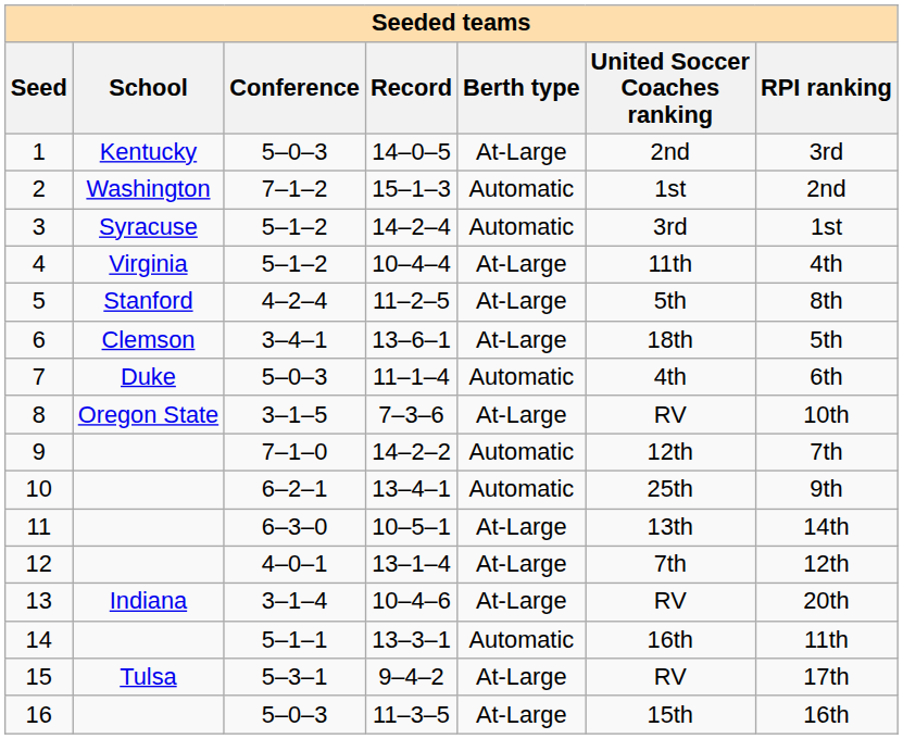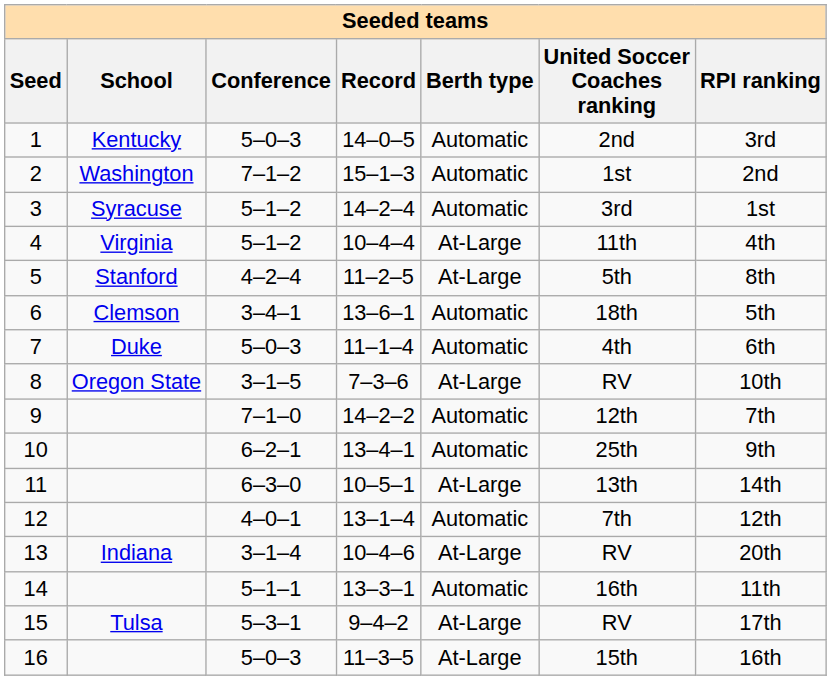 <table class="wikitable" style="text-align: center;">
 <tr>
 <th colspan="7" style="background:#ffdead;">Seeded teams</th>
 </tr>
 <tr>
 <th>Seed</th>
 <th>School</th>
 <th>Conference</th>
 <th>Record</th>
 <th>Berth type</th>
 <th>United Soccer<br>Coaches<br>ranking</th>
 <th>RPI ranking</th>
 </tr>
 <tr>
 <td>1</td>
 <td><a href='#'>Kentucky</a></td>
 <td>5–0–3</td>
 <td>14–0–5</td>
-<td>At-Large</td>
+<td>Automatic</td>
 <td>2nd</td>
 <td>3rd</td>
 </tr>
 <tr>
 <td>2</td>
 <td><a href='#'>Washington</a></td>
 <td>7–1–2</td>
 <td>15–1–3</td>
 <td>Automatic</td>
 <td>1st</td>
 <td>2nd</td>
 </tr>
 <tr>
 <td>3</td>
 <td><a href='#'>Syracuse</a></td>
 <td>5–1–2</td>
 <td>14–2–4</td>
 <td>Automatic</td>
 <td>3rd</td>
 <td>1st</td>
 </tr>
 <tr>
 <td>4</td>
 <td><a href='#'>Virginia</a></td>
 <td>5–1–2</td>
 <td>10–4–4</td>
 <td>At-Large</td>
 <td>11th</td>
 <td>4th</td>
 </tr>
 <tr>
 <td>5</td>
 <td><a href='#'>Stanford</a></td>
 <td>4–2–4</td>
 <td>11–2–5</td>
 <td>At-Large</td>
 <td>5th</td>
 <td>8th</td>
 </tr>
 <tr>
 <td>6</td>
 <td><a href='#'>Clemson</a></td>
 <td>3–4–1</td>
 <td>13–6–1</td>
-<td>At-Large</td>
+<td>Automatic</td>
 <td>18th</td>
 <td>5th</td>
 </tr>
 <tr>
 <td>7</td>
 <td><a href='#'>Duke</a></td>
 <td>5–0–3</td>
 <td>11–1–4</td>
 <td>Automatic</td>
 <td>4th</td>
 <td>6th</td>
 </tr>
 <tr>
 <td>8</td>
 <td><a href='#'>Oregon State</a></td>
 <td>3–1–5</td>
 <td>7–3–6</td>
 <td>At-Large</td>
 <td>RV</td>
 <td>10th</td>
 </tr>
 <tr>
 <td>9</td>
 <td></td>
 <td>7–1–0</td>
 <td>14–2–2</td>
 <td>Automatic</td>
 <td>12th</td>
 <td>7th</td>
 </tr>
 <tr>
 <td>10</td>
 <td></td>
 <td>6–2–1</td>
 <td>13–4–1</td>
 <td>Automatic</td>
 <td>25th</td>
 <td>9th</td>
 </tr>
 <tr>
 <td>11</td>
 <td></td>
 <td>6–3–0</td>
 <td>10–5–1</td>
 <td>At-Large</td>
 <td>13th</td>
 <td>14th</td>
 </tr>
 <tr>
 <td>12</td>
 <td></td>
 <td>4–0–1</td>
 <td>13–1–4</td>
-<td>At-Large</td>
+<td>Automatic</td>
 <td>7th</td>
 <td>12th</td>
 </tr>
 <tr>
 <td>13</td>
 <td><a href='#'>Indiana</a></td>
 <td>3–1–4</td>
 <td>10–4–6</td>
 <td>At-Large</td>
 <td>RV</td>
 <td>20th</td>
 </tr>
 <tr>
 <td>14</td>
 <td></td>
 <td>5–1–1</td>
 <td>13–3–1</td>
 <td>Automatic</td>
 <td>16th</td>
 <td>11th</td>
 </tr>
 <tr>
 <td>15</td>
 <td><a href='#'>Tulsa</a></td>
 <td>5–3–1</td>
 <td>9–4–2</td>
 <td>At-Large</td>
 <td>RV</td>
 <td>17th</td>
 </tr>
 <tr>
 <td>16</td>
 <td></td>
 <td>5–0–3</td>
 <td>11–3–5</td>
 <td>At-Large</td>
 <td>15th</td>
 <td>16th</td>
 </tr>
 </table>
